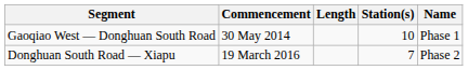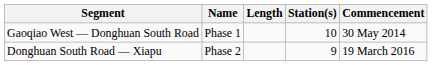 <table class="wikitable" style="border-collapse: collapse; text-align: right;">
 <tr>
 <th>Segment</th>
-<th>Commencement</th>
+<th>Name</th>
 <th>Length</th>
 <th>Station(s)</th>
-<th>Name</th>
+<th>Commencement</th>
 </tr>
 <tr>
 <td style="text-align: left;">Gaoqiao West — Donghuan South Road</td>
-<td style="text-align: left;">30 May 2014</td>
+<td style="text-align: left;">Phase 1</td>
 <td></td>
 <td>10</td>
-<td style="text-align: left;">Phase 1</td>
+<td style="text-align: left;">30 May 2014</td>
 </tr>
 <tr>
 <td style="text-align: left;">Donghuan South Road — Xiapu</td>
+<td style="text-align: left;">Phase 2</td>
+<td></td>
+<td>9</td>
 <td style="text-align: left;">19 March 2016</td>
-<td></td>
-<td>7</td>
-<td style="text-align: left;">Phase 2</td>
 </tr>
 </table>
